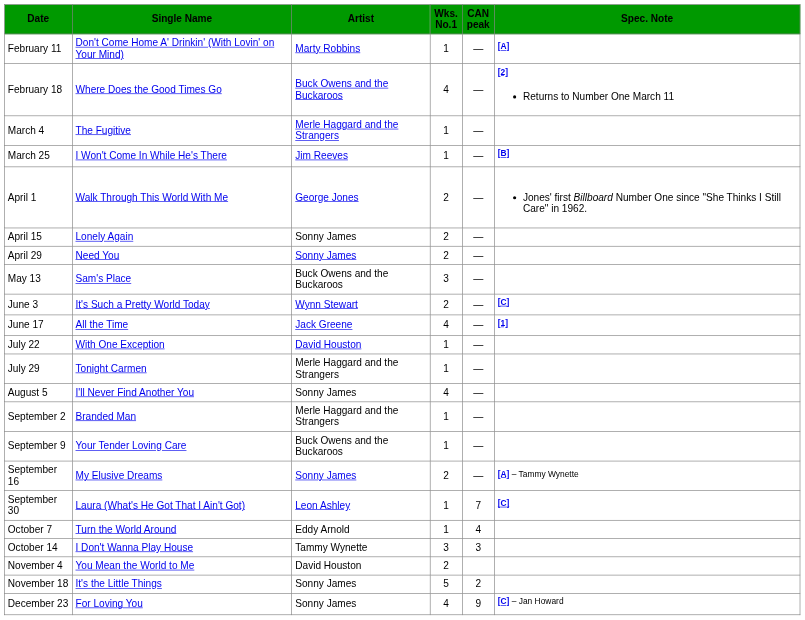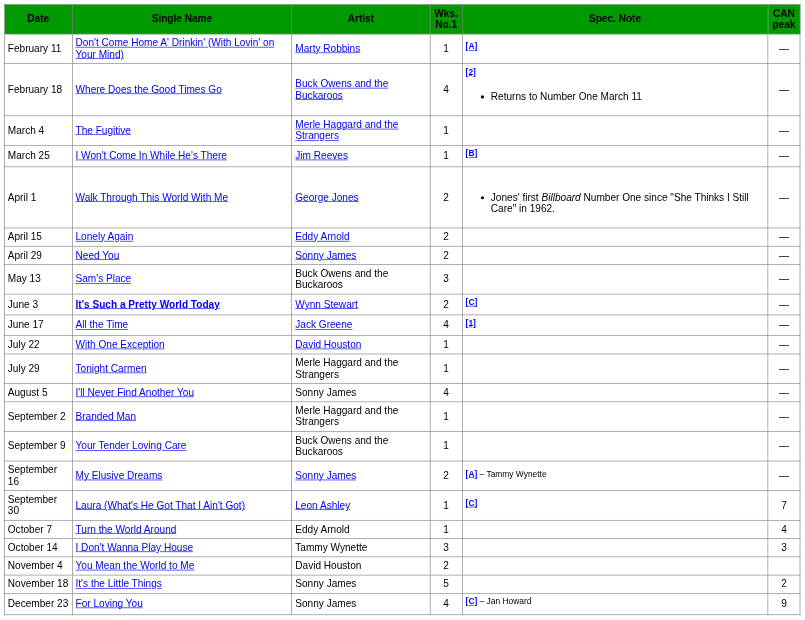 <table border="1" cellpadding="5" cellspacing="1" style="border-collapse: collapse">
 <tr style="background:#009900">
 <th>Date</th>
 <th>Single Name</th>
 <th>Artist</th>
 <th width="40">Wks. No.1</th>
+<th>Spec. Note</th>
 <th width="40">CAN peak</th>
-<th>Spec. Note</th>
 </tr>
 <tr>
 <td>February 11</td>
 <td><a href='#'>Don't Come Home A' Drinkin' (With Lovin' on Your Mind)</a></td>
 <td><a href='#'>Marty Robbins</a></td>
 <td align="center">1</td>
+<td><sup><a href='#'><strong>[A]</strong></a></sup></td>
 <td align="center">—</td>
-<td><sup><a href='#'><strong>[A]</strong></a></sup></td>
 </tr>
 <tr>
 <td>February 18</td>
 <td><a href='#'>Where Does the Good Times Go</a></td>
 <td><a href='#'>Buck Owens and the Buckaroos</a></td>
 <td align="center">4</td>
+<td><sup><a href='#'><strong>[2]</strong></a></sup><br><ul><li>Returns to Number One March 11</li></ul></td>
 <td align="center">—</td>
-<td><sup><a href='#'><strong>[2]</strong></a></sup><br><ul><li>Returns to Number One March 11</li></ul></td>
 </tr>
 <tr>
 <td>March 4</td>
 <td><a href='#'>The Fugitive</a></td>
 <td><a href='#'>Merle Haggard and the Strangers</a></td>
 <td align="center">1</td>
+<td></td>
 <td align="center">—</td>
-<td></td>
 </tr>
 <tr>
 <td>March 25</td>
 <td><a href='#'>I Won't Come In While He's There</a></td>
 <td><a href='#'>Jim Reeves</a></td>
 <td align="center">1</td>
+<td><sup><a href='#'><strong>[B]</strong></a></sup></td>
 <td align="center">—</td>
-<td><sup><a href='#'><strong>[B]</strong></a></sup></td>
 </tr>
 <tr>
 <td>April 1</td>
 <td><a href='#'>Walk Through This World With Me</a></td>
 <td><a href='#'>George Jones</a></td>
 <td align="center">2</td>
+<td><br><ul><li>Jones' first <em>Billboard</em> Number One since "She Thinks I Still Care" in 1962.</li></ul></td>
 <td align="center">—</td>
-<td><br><ul><li>Jones' first <em>Billboard</em> Number One since "She Thinks I Still Care" in 1962.</li></ul></td>
 </tr>
 <tr>
 <td>April 15</td>
 <td><a href='#'>Lonely Again</a></td>
-<td>Sonny James</td>
+<td><a href='#'>Eddy Arnold</a></td>
 <td align="center">2</td>
+<td></td>
 <td align="center">—</td>
-<td></td>
 </tr>
 <tr>
 <td>April 29</td>
 <td><a href='#'>Need You</a></td>
 <td><a href='#'>Sonny James</a></td>
 <td align="center">2</td>
+<td></td>
 <td align="center">—</td>
-<td></td>
 </tr>
 <tr>
 <td>May 13</td>
 <td><a href='#'>Sam's Place</a></td>
 <td>Buck Owens and the Buckaroos</td>
 <td align="center">3</td>
+<td></td>
 <td align="center">—</td>
-<td></td>
 </tr>
 <tr>
 <td>June 3</td>
-<td><a href='#'>It's Such a Pretty World Today</a></td>
+<td><strong><a href='#'>It's Such a Pretty World Today</a></strong></td>
 <td><a href='#'>Wynn Stewart</a></td>
 <td align="center">2</td>
+<td><sup><a href='#'><strong>[C]</strong></a></sup></td>
 <td align="center">—</td>
-<td><sup><a href='#'><strong>[C]</strong></a></sup></td>
 </tr>
 <tr>
 <td>June 17</td>
 <td><a href='#'>All the Time</a></td>
 <td><a href='#'>Jack Greene</a></td>
 <td align="center">4</td>
+<td><sup><a href='#'><strong>[1]</strong></a></sup></td>
 <td align="center">—</td>
-<td><sup><a href='#'><strong>[1]</strong></a></sup></td>
 </tr>
 <tr>
 <td>July 22</td>
 <td><a href='#'>With One Exception</a></td>
 <td><a href='#'>David Houston</a></td>
 <td align="center">1</td>
+<td></td>
 <td align="center">—</td>
-<td></td>
 </tr>
 <tr>
 <td>July 29</td>
 <td><a href='#'>Tonight Carmen</a></td>
 <td>Merle Haggard and the Strangers</td>
 <td align="center">1</td>
+<td></td>
 <td align="center">—</td>
-<td></td>
 </tr>
 <tr>
 <td>August 5</td>
 <td><a href='#'>I'll Never Find Another You</a></td>
 <td>Sonny James</td>
 <td align="center">4</td>
+<td></td>
 <td align="center">—</td>
-<td></td>
 </tr>
 <tr>
 <td>September 2</td>
 <td><a href='#'>Branded Man</a></td>
 <td>Merle Haggard and the Strangers</td>
 <td align="center">1</td>
+<td></td>
 <td align="center">—</td>
-<td></td>
 </tr>
 <tr>
 <td>September 9</td>
 <td><a href='#'>Your Tender Loving Care</a></td>
 <td>Buck Owens and the Buckaroos</td>
 <td align="center">1</td>
+<td></td>
 <td align="center">—</td>
-<td></td>
 </tr>
 <tr>
 <td>September 16</td>
 <td><a href='#'>My Elusive Dreams</a></td>
 <td><a href='#'>Sonny James</a></td>
 <td align="center">2</td>
+<td><sup><a href='#'><strong>[A]</strong></a> – Tammy Wynette</sup></td>
 <td align="center">—</td>
-<td><sup><a href='#'><strong>[A]</strong></a> – Tammy Wynette</sup></td>
 </tr>
 <tr>
 <td>September 30</td>
 <td><a href='#'>Laura (What's He Got That I Ain't Got)</a></td>
 <td><a href='#'>Leon Ashley</a></td>
 <td align="center">1</td>
+<td><sup><a href='#'><strong>[C]</strong></a></sup></td>
 <td align="center">7</td>
-<td><sup><a href='#'><strong>[C]</strong></a></sup></td>
 </tr>
 <tr>
 <td>October 7</td>
 <td><a href='#'>Turn the World Around</a></td>
 <td>Eddy Arnold</td>
 <td align="center">1</td>
+<td></td>
 <td align="center">4</td>
-<td></td>
 </tr>
 <tr>
 <td>October 14</td>
 <td><a href='#'>I Don't Wanna Play House</a></td>
 <td>Tammy Wynette</td>
 <td align="center">3</td>
+<td></td>
 <td align="center">3</td>
-<td></td>
 </tr>
 <tr>
 <td>November 4</td>
 <td><a href='#'>You Mean the World to Me</a></td>
 <td>David Houston</td>
 <td align="center">2</td>
+<td></td>
 <td align="center"></td>
-<td></td>
 </tr>
 <tr>
 <td>November 18</td>
 <td><a href='#'>It's the Little Things</a></td>
 <td>Sonny James</td>
 <td align="center">5</td>
+<td></td>
 <td align="center">2</td>
-<td></td>
 </tr>
 <tr>
 <td>December 23</td>
 <td><a href='#'>For Loving You</a></td>
 <td>Sonny James</td>
 <td align="center">4</td>
+<td><sup><a href='#'><strong>[C]</strong></a> – Jan Howard</sup></td>
 <td align="center">9</td>
-<td><sup><a href='#'><strong>[C]</strong></a> – Jan Howard</sup></td>
 </tr>
 </table>
